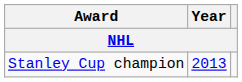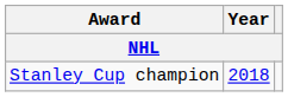 <table class="wikitable">
 <tr>
 <th>Award</th>
 <th>Year</th>
 <th></th>
 </tr>
 <tr>
 <th colspan="3"><a href='#'>NHL</a></th>
 </tr>
 <tr>
 <td><a href='#'>Stanley Cup</a> champion</td>
-<td><a href='#'>2013</a></td>
+<td><a href='#'>2018</a></td>
 <td></td>
 </tr>
 </table>
